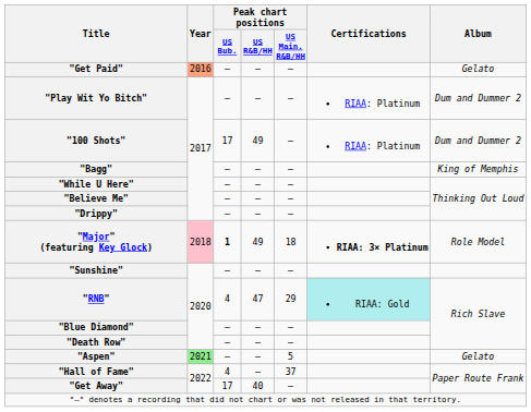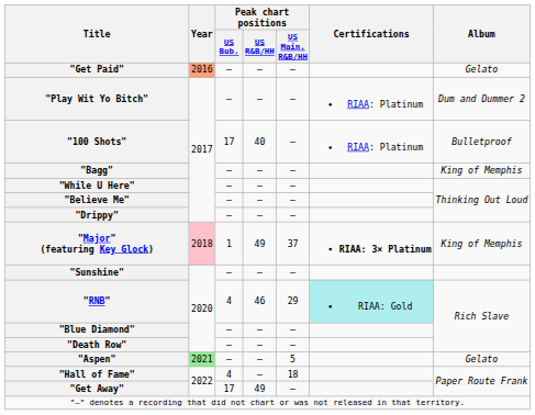 <table class="wikitable plainrowheaders" style="text-align:center;">
 <tr>
 <th scope="col" rowspan="2" style="width:20em;">Title</th>
 <th scope="col" rowspan="2">Year</th>
 <th colspan="3" scope="col">Peak chart positions</th>
 <th rowspan="2">Certifications</th>
 <th scope="col" rowspan="2">Album</th>
 </tr>
 <tr>
 <th style="width:3em; font-size:90%"><a href='#'>US<br>Bub.</a><br></th>
 <th style="width:3em; font-size:90%"><a href='#'>US R&B/HH</a><br></th>
 <th style="width:3em; font-size:90%"><a href='#'>US<br>Main.<br>R&B/HH</a><br></th>
 </tr>
 <tr>
 <th scope="row">"Get Paid"</th>
 <td style="background: lightsalmon;">2016</td>
 <td>—</td>
 <td>—</td>
 <td>—</td>
 <td></td>
 <td><em>Gelato</em></td>
 </tr>
 <tr>
 <th scope="row">"Play Wit Yo Bitch"</th>
 <td rowspan="6">2017</td>
 <td>—</td>
 <td>—</td>
 <td>—</td>
 <td><br><ul><li><a href='#'>RIAA</a>: Platinum</li></ul></td>
 <td><em>Dum and Dummer 2</em></td>
 </tr>
 <tr>
 <th scope="row">"100 Shots"</th>
 <td>17</td>
-<td>49</td>
+<td>40</td>
 <td>—</td>
 <td><br><ul><li><a href='#'>RIAA</a>: Platinum</li></ul></td>
-<td><em>Dum and Dummer 2</em></td>
+<td><em>Bulletproof</em></td>
 </tr>
 <tr>
 <th scope="row">"Bagg"<br></th>
 <td>—</td>
 <td>—</td>
 <td>—</td>
 <td></td>
 <td><em>King of Memphis</em></td>
 </tr>
 <tr>
 <th scope="row">"While U Here"</th>
 <td>—</td>
 <td>—</td>
 <td>—</td>
 <td></td>
 <td rowspan="3"><em>Thinking Out Loud</em></td>
 </tr>
 <tr>
 <th scope="row">"Believe Me"</th>
 <td>—</td>
 <td>—</td>
 <td>—</td>
 <td></td>
 </tr>
 <tr>
 <th scope="row">"Drippy"</th>
 <td>—</td>
 <td>—</td>
 <td>—</td>
 <td></td>
 </tr>
 <tr>
 <th scope="row">"<a href='#'>Major</a>"<br><span>(featuring <a href='#'>Key Glock</a>)</span></th>
 <td style="background: pink;">2018</td>
-<td><strong>1</strong></td>
+<td>1</td>
 <td>49</td>
-<td>18</td>
+<td>37</td>
 <td><strong><br><ul><li>RIAA: 3× Platinum</li></ul></strong></td>
-<td><em>Role Model</em></td>
+<td><em>King of Memphis</em></td>
 </tr>
 <tr>
 <th scope="row">"Sunshine"</th>
 <td rowspan="4">2020</td>
 <td>—</td>
 <td>—</td>
 <td>—</td>
 <td></td>
 <td></td>
 </tr>
 <tr>
 <th scope="row">"<a href='#'>RNB</a>"<br></th>
 <td>4</td>
-<td>47</td>
+<td>46</td>
 <td>29</td>
 <td style="background: paleturquoise;"><br><ul><li>RIAA: Gold</li></ul></td>
 <td rowspan="3"><em>Rich Slave</em></td>
 </tr>
 <tr>
 <th scope="row">"Blue Diamond"</th>
 <td>—</td>
 <td>—</td>
 <td>—</td>
 <td></td>
 </tr>
 <tr>
 <th scope="row">"Death Row"</th>
 <td>—</td>
 <td>—</td>
 <td>—</td>
 <td></td>
 </tr>
 <tr>
 <th scope="row">"Aspen"<br></th>
 <td style="background: lightgreen;">2021</td>
 <td>—</td>
 <td>—</td>
 <td>5</td>
 <td></td>
 <td><em>Gelato</em></td>
 </tr>
 <tr>
 <th scope="row">"Hall of Fame"</th>
 <td rowspan="2">2022</td>
 <td>4</td>
 <td>—</td>
-<td>37</td>
+<td>18</td>
 <td></td>
 <td rowspan="2"><em>Paper Route Frank</em></td>
 </tr>
 <tr>
 <th scope="row">"Get Away"</th>
 <td>17</td>
-<td>40</td>
+<td>49</td>
 <td>—</td>
 <td></td>
 </tr>
 <tr>
 <td colspan="7" style="font-size:90%">"—" denotes a recording that did not chart or was not released in that territory.</td>
 </tr>
 </table>
